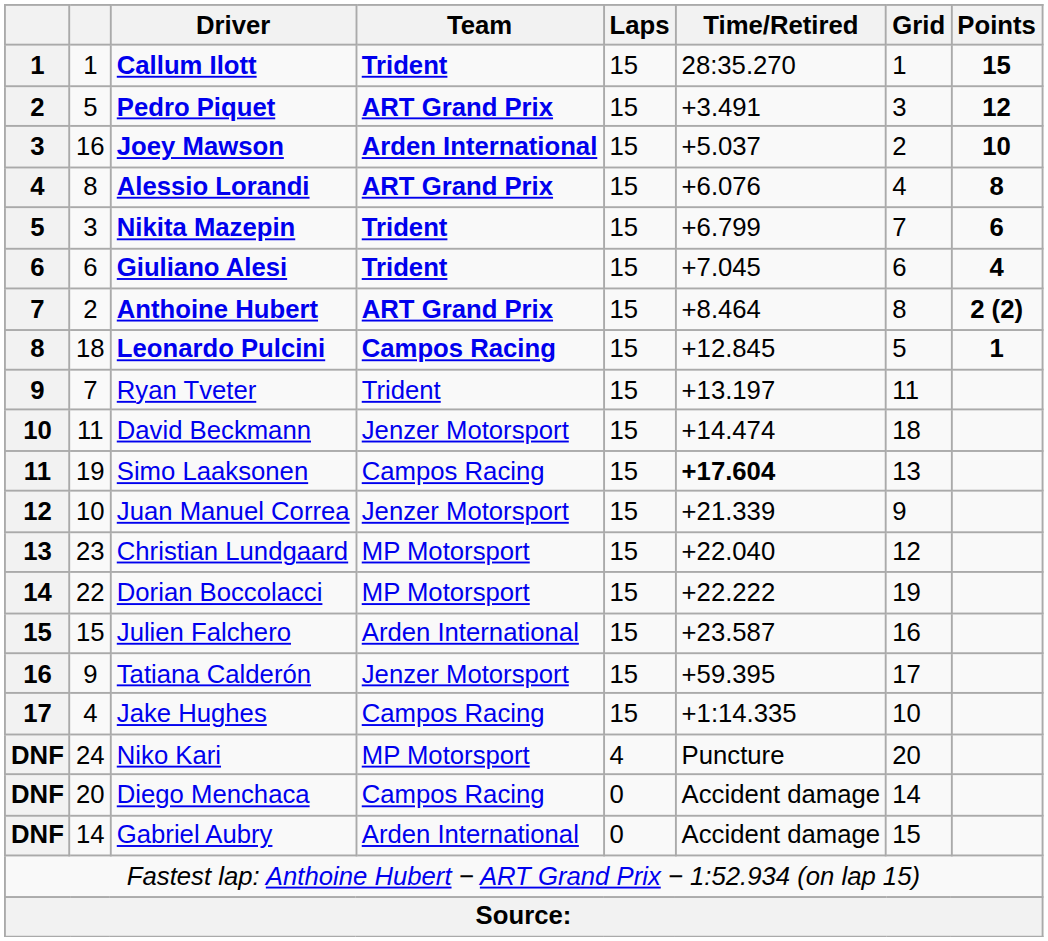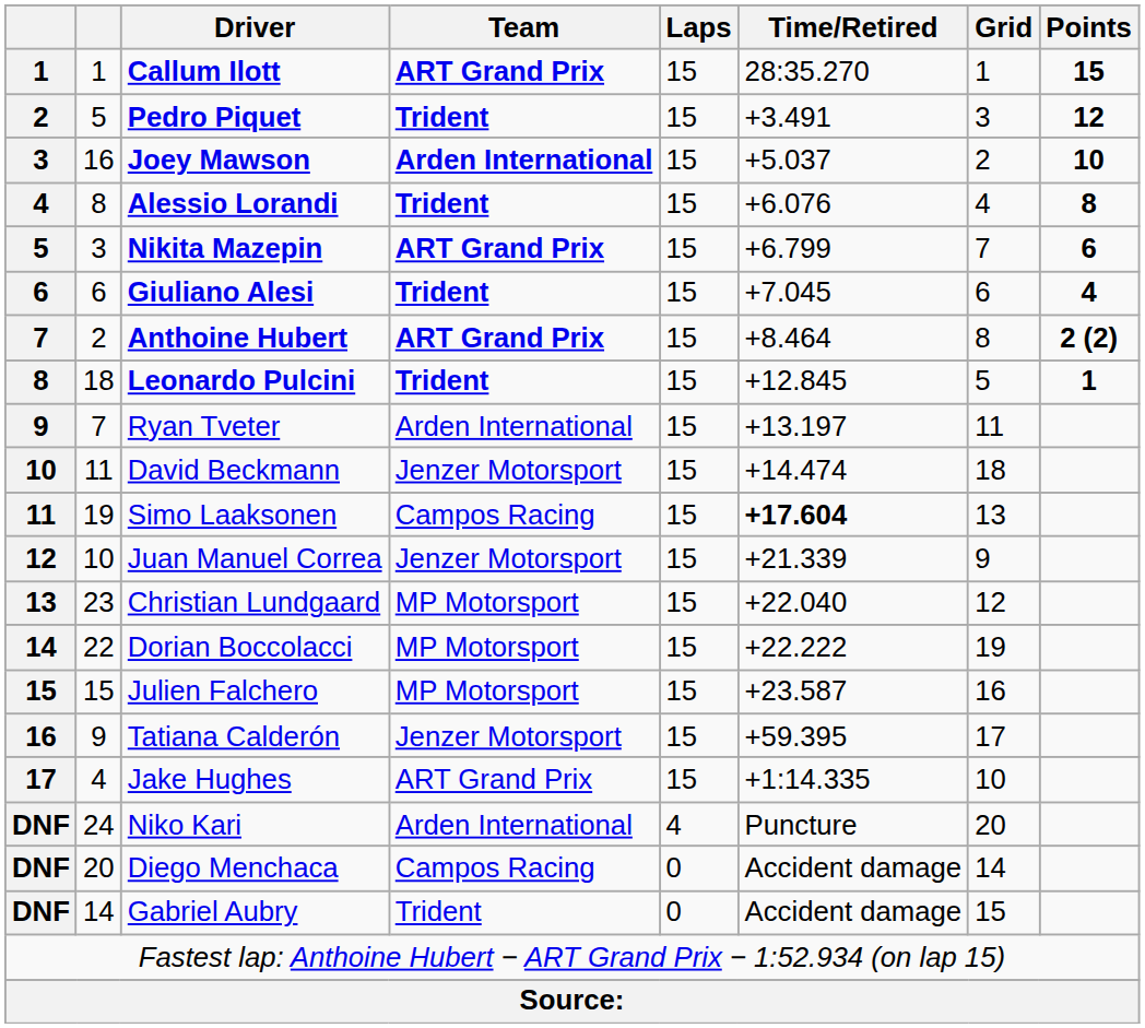 <table class="wikitable" style="font-size: 85%;">
 <tr>
 <th></th>
 <th></th>
 <th>Driver</th>
 <th>Team</th>
 <th>Laps</th>
 <th>Time/Retired</th>
 <th>Grid</th>
 <th>Points</th>
 </tr>
 <tr>
 <th>1</th>
 <td align="center">1</td>
 <td><strong> <a href='#'>Callum Ilott</a></strong></td>
-<td><strong><a href='#'>Trident</a></strong></td>
+<td><strong><a href='#'>ART Grand Prix</a></strong></td>
 <td>15</td>
 <td>28:35.270</td>
 <td>1</td>
 <td align="center"><strong>15</strong></td>
 </tr>
 <tr>
 <th>2</th>
 <td align="center">5</td>
 <td><strong> <a href='#'>Pedro Piquet</a></strong></td>
-<td><strong><a href='#'>ART Grand Prix</a></strong></td>
+<td><strong><a href='#'>Trident</a></strong></td>
 <td>15</td>
 <td>+3.491</td>
 <td>3</td>
 <td align="center"><strong>12</strong></td>
 </tr>
 <tr>
 <th>3</th>
 <td align="center">16</td>
 <td><strong> <a href='#'>Joey Mawson</a></strong></td>
 <td><strong><a href='#'>Arden International</a></strong></td>
 <td>15</td>
 <td>+5.037</td>
 <td>2</td>
 <td align="center"><strong>10</strong></td>
 </tr>
 <tr>
 <th>4</th>
 <td align="center">8</td>
 <td><strong> <a href='#'>Alessio Lorandi</a></strong></td>
-<td><strong><a href='#'>ART Grand Prix</a></strong></td>
+<td><strong><a href='#'>Trident</a></strong></td>
 <td>15</td>
 <td>+6.076</td>
 <td>4</td>
 <td align="center"><strong>8</strong></td>
 </tr>
 <tr>
 <th>5</th>
 <td align="center">3</td>
 <td><strong> <a href='#'>Nikita Mazepin</a></strong></td>
-<td><strong><a href='#'>Trident</a></strong></td>
+<td><strong><a href='#'>ART Grand Prix</a></strong></td>
 <td>15</td>
 <td>+6.799</td>
 <td>7</td>
 <td align="center"><strong>6</strong></td>
 </tr>
 <tr>
 <th>6</th>
 <td align="center">6</td>
 <td><strong> <a href='#'>Giuliano Alesi</a></strong></td>
 <td><strong><a href='#'>Trident</a></strong></td>
 <td>15</td>
 <td>+7.045</td>
 <td>6</td>
 <td align="center"><strong>4</strong></td>
 </tr>
 <tr>
 <th>7</th>
 <td align="center">2</td>
 <td><strong> <a href='#'>Anthoine Hubert</a></strong></td>
 <td><strong><a href='#'>ART Grand Prix</a></strong></td>
 <td>15</td>
 <td>+8.464</td>
 <td>8</td>
 <td align="center"><strong>2 (2)</strong></td>
 </tr>
 <tr>
 <th>8</th>
 <td align="center">18</td>
 <td><strong> <a href='#'>Leonardo Pulcini</a></strong></td>
-<td><strong><a href='#'>Campos Racing</a></strong></td>
+<td><strong><a href='#'>Trident</a></strong></td>
 <td>15</td>
 <td>+12.845</td>
 <td>5</td>
 <td align="center"><strong>1</strong></td>
 </tr>
 <tr>
 <th>9</th>
 <td align="center">7</td>
 <td> <a href='#'>Ryan Tveter</a></td>
-<td><a href='#'>Trident</a></td>
+<td><a href='#'>Arden International</a></td>
 <td>15</td>
 <td>+13.197</td>
 <td>11</td>
 <td align="center"></td>
 </tr>
 <tr>
 <th>10</th>
 <td align="center">11</td>
 <td> <a href='#'>David Beckmann</a></td>
 <td><a href='#'>Jenzer Motorsport</a></td>
 <td>15</td>
 <td>+14.474</td>
 <td>18</td>
 <td align="center"></td>
 </tr>
 <tr>
 <th>11</th>
 <td align="center">19</td>
 <td> <a href='#'>Simo Laaksonen</a></td>
 <td><a href='#'>Campos Racing</a></td>
 <td>15</td>
 <td><strong>+17.604</strong></td>
 <td>13</td>
 <td align="center"></td>
 </tr>
 <tr>
 <th>12</th>
 <td align="center">10</td>
 <td> <a href='#'>Juan Manuel Correa</a></td>
 <td><a href='#'>Jenzer Motorsport</a></td>
 <td>15</td>
 <td>+21.339</td>
 <td>9</td>
 <td align="center"></td>
 </tr>
 <tr>
 <th>13</th>
 <td align="center">23</td>
 <td> <a href='#'>Christian Lundgaard</a></td>
 <td><a href='#'>MP Motorsport</a></td>
 <td>15</td>
 <td>+22.040</td>
 <td>12</td>
 <td align="center"></td>
 </tr>
 <tr>
 <th>14</th>
 <td align="center">22</td>
 <td> <a href='#'>Dorian Boccolacci</a></td>
 <td><a href='#'>MP Motorsport</a></td>
 <td>15</td>
 <td>+22.222</td>
 <td>19</td>
 <td align="center"></td>
 </tr>
 <tr>
 <th>15</th>
 <td align="center">15</td>
 <td> <a href='#'>Julien Falchero</a></td>
-<td><a href='#'>Arden International</a></td>
+<td><a href='#'>MP Motorsport</a></td>
 <td>15</td>
 <td>+23.587</td>
 <td>16</td>
 <td align="center"></td>
 </tr>
 <tr>
 <th>16</th>
 <td align="center">9</td>
 <td> <a href='#'>Tatiana Calderón</a></td>
 <td><a href='#'>Jenzer Motorsport</a></td>
 <td>15</td>
 <td>+59.395</td>
 <td>17</td>
 <td align="center"></td>
 </tr>
 <tr>
 <th>17</th>
 <td align="center">4</td>
 <td> <a href='#'>Jake Hughes</a></td>
-<td><a href='#'>Campos Racing</a></td>
+<td><a href='#'>ART Grand Prix</a></td>
 <td>15</td>
 <td>+1:14.335</td>
 <td>10</td>
 <td align="center"></td>
 </tr>
 <tr>
 <th>DNF</th>
 <td align="center">24</td>
 <td> <a href='#'>Niko Kari</a></td>
-<td><a href='#'>MP Motorsport</a></td>
+<td><a href='#'>Arden International</a></td>
 <td>4</td>
 <td>Puncture</td>
 <td>20</td>
 <td align="center"></td>
 </tr>
 <tr>
 <th>DNF</th>
 <td align="center">20</td>
 <td> <a href='#'>Diego Menchaca</a></td>
 <td><a href='#'>Campos Racing</a></td>
 <td>0</td>
 <td>Accident damage</td>
 <td>14</td>
 <td></td>
 </tr>
 <tr>
 <th>DNF</th>
 <td align="center">14</td>
 <td> <a href='#'>Gabriel Aubry</a></td>
-<td><a href='#'>Arden International</a></td>
+<td><a href='#'>Trident</a></td>
 <td>0</td>
 <td>Accident damage</td>
 <td>15</td>
 <td align="center"></td>
 </tr>
 <tr>
 <td colspan="8" align="center"><em>Fastest lap: <a href='#'>Anthoine Hubert</a> − <a href='#'>ART Grand Prix</a> − 1:52.934 (on lap 15)</em></td>
 </tr>
 <tr>
 <th colspan="8">Source:</th>
 </tr>
 </table>
